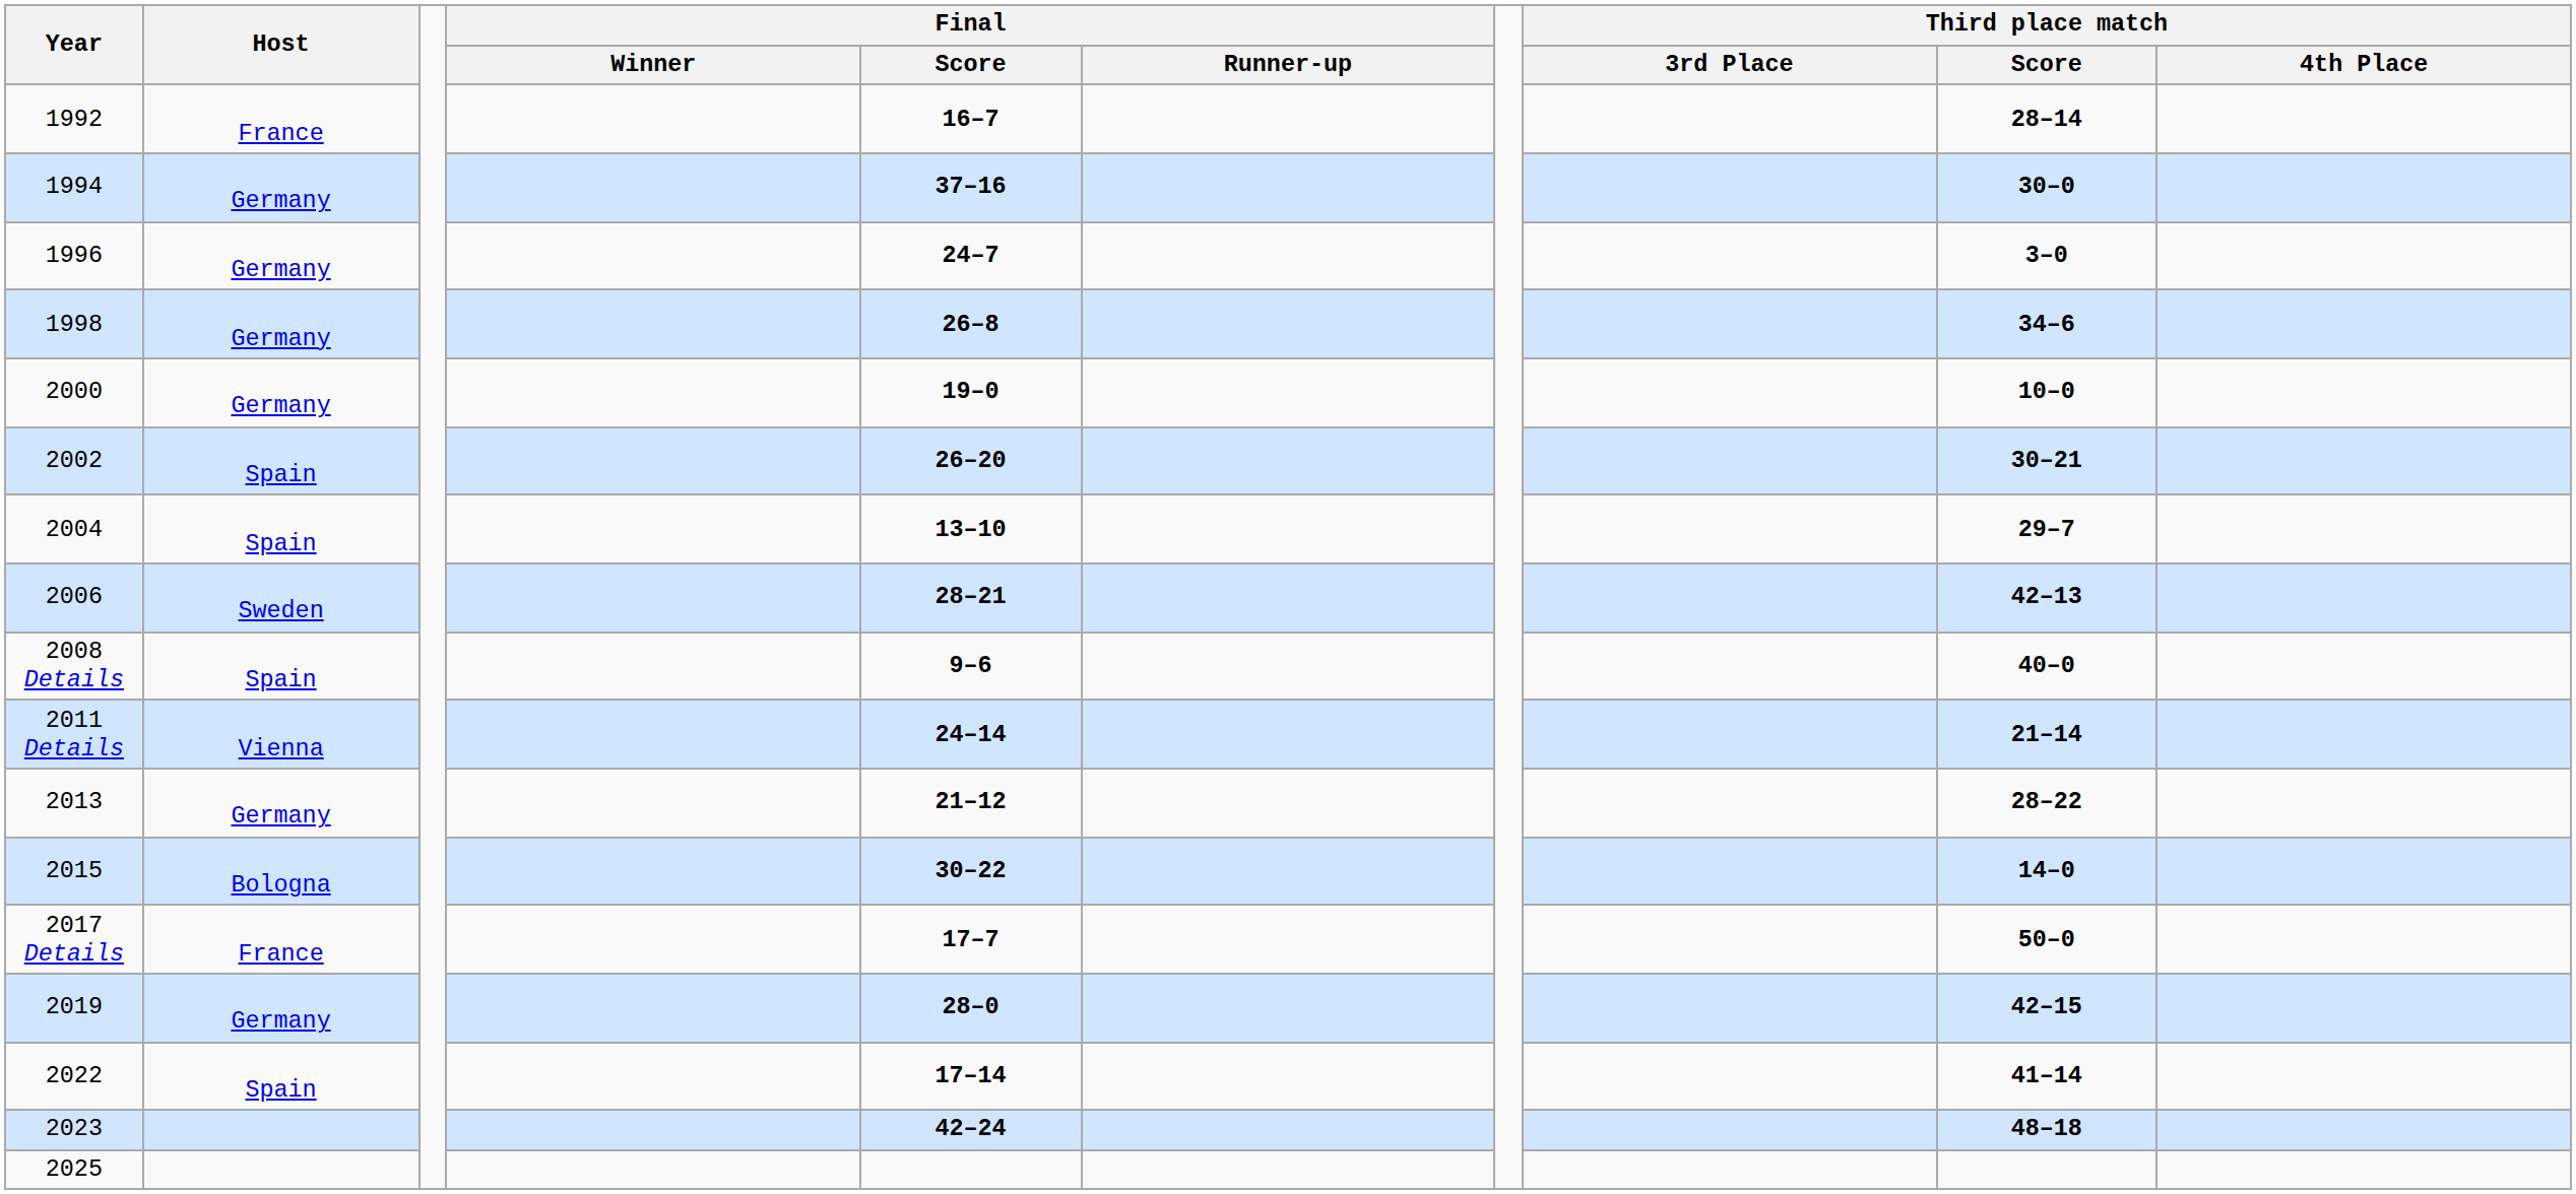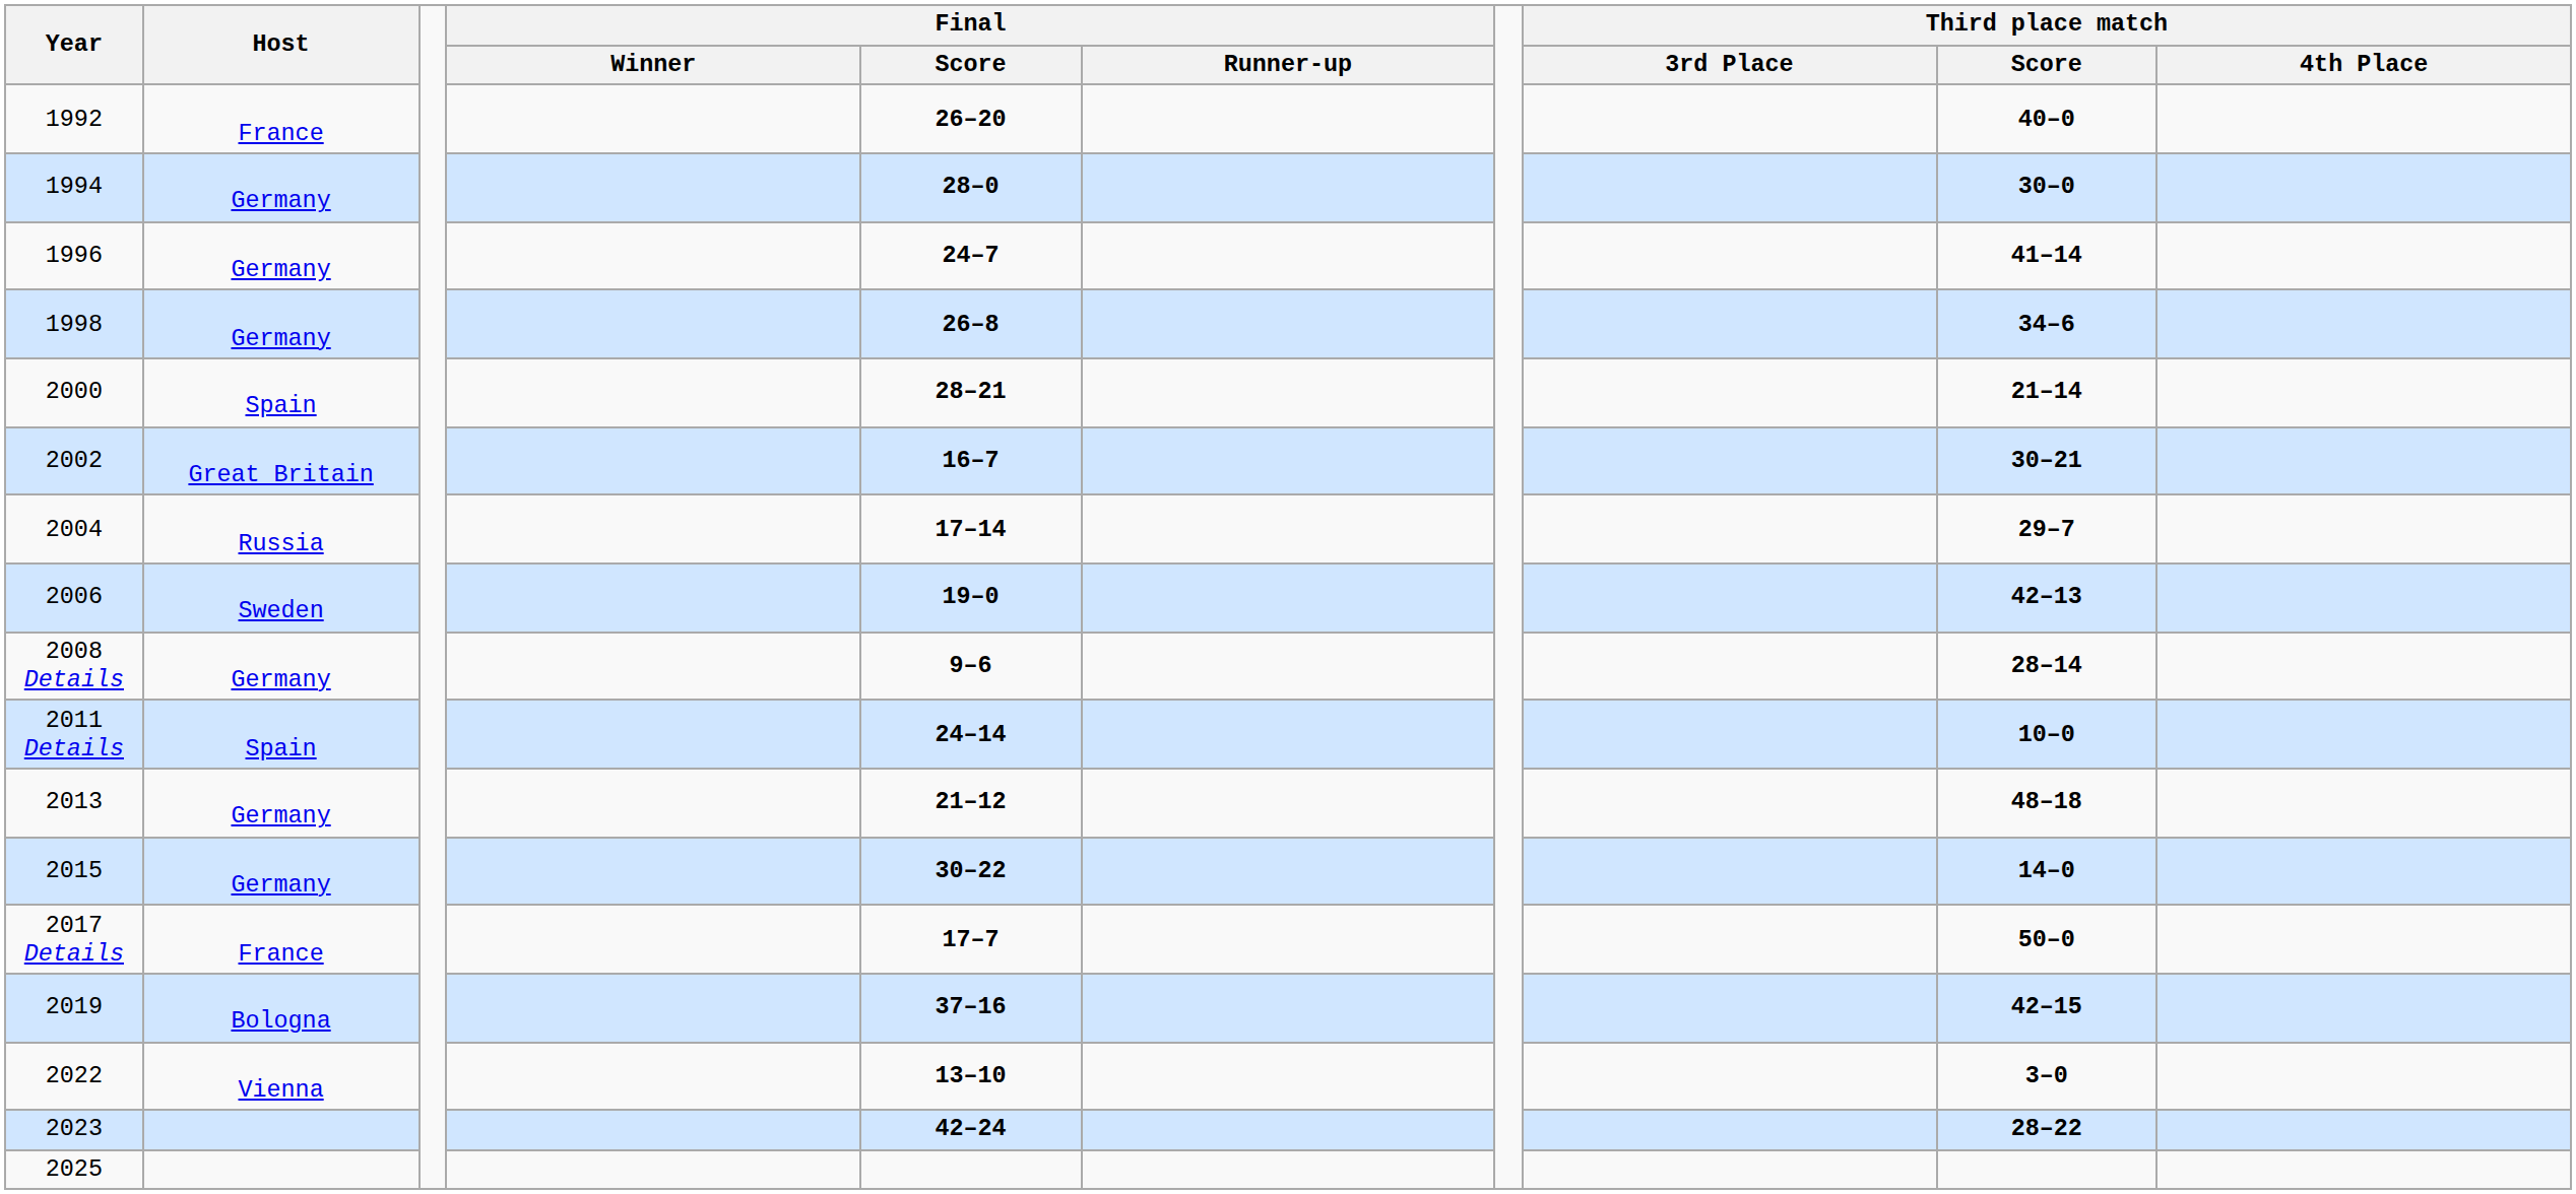 <table class="wikitable" style="font-size:90%; width:100%; text-align:center;">
 <tr>
 <th rowspan="2" width=5%>Year</th>
 <th rowspan="2" width=10%>Host</th>
 <td rowspan=19 width=1%></td>
 <th colspan="3">Final</th>
 <td rowspan=19 width=1%></td>
 <th colspan="3">Third place match</th>
 </tr>
 <tr>
 <th width=15%>Winner</th>
 <th width=8%>Score</th>
 <th width=15%>Runner-up</th>
 <th width=15%>3rd Place</th>
 <th width=8%>Score</th>
 <th width=15%>4th Place</th>
 </tr>
 <tr>
 <td>1992</td>
 <td> <br> <a href='#'>France</a></td>
 <td></td>
-<td><strong>16–7</strong></td>
+<td><strong>26–20</strong></td>
 <td></td>
 <td></td>
-<td><strong>28–14</strong></td>
+<td><strong>40–0</strong></td>
 <td></td>
 </tr>
 <tr style="background: #D0E6FF;">
 <td>1994</td>
 <td> <br> <a href='#'>Germany</a></td>
 <td></td>
-<td><strong>37–16</strong></td>
+<td><strong>28–0</strong></td>
 <td></td>
 <td></td>
 <td><strong>30–0</strong></td>
 <td></td>
 </tr>
 <tr>
 <td>1996</td>
 <td> <br> <a href='#'>Germany</a></td>
 <td></td>
 <td><strong>24–7</strong></td>
 <td></td>
 <td></td>
-<td><strong>3–0</strong></td>
+<td><strong>41–14</strong></td>
 <td></td>
 </tr>
 <tr style="background: #D0E6FF;">
 <td>1998</td>
 <td> <br> <a href='#'>Germany</a></td>
 <td></td>
 <td><strong>26–8</strong></td>
 <td></td>
 <td></td>
 <td><strong>34–6</strong></td>
 <td></td>
 </tr>
 <tr>
 <td>2000</td>
-<td> <br> <a href='#'>Germany</a></td>
+<td> <br> <a href='#'>Spain</a></td>
 <td></td>
-<td><strong>19–0</strong></td>
+<td><strong>28–21</strong></td>
 <td></td>
 <td></td>
-<td><strong>10–0</strong></td>
+<td><strong>21–14</strong></td>
 <td></td>
 </tr>
 <tr style="background: #D0E6FF;">
 <td>2002</td>
-<td> <br> <a href='#'>Spain</a></td>
+<td> <br> <a href='#'>Great Britain</a></td>
 <td></td>
-<td><strong>26–20</strong></td>
+<td><strong>16–7</strong></td>
 <td></td>
 <td></td>
 <td><strong>30–21</strong></td>
 <td></td>
 </tr>
 <tr>
 <td>2004</td>
-<td> <br> <a href='#'>Spain</a></td>
+<td> <br> <a href='#'>Russia</a></td>
 <td></td>
-<td><strong>13–10</strong></td>
+<td><strong>17–14</strong></td>
 <td></td>
 <td></td>
 <td><strong>29–7</strong></td>
 <td></td>
 </tr>
 <tr style="background: #D0E6FF;">
 <td>2006</td>
 <td> <br> <a href='#'>Sweden</a></td>
 <td></td>
-<td><strong>28–21</strong></td>
+<td><strong>19–0</strong></td>
 <td></td>
 <td></td>
 <td><strong>42–13</strong></td>
 <td></td>
 </tr>
 <tr>
 <td>2008 <br> <em><a href='#'>Details</a></em></td>
-<td> <br> <a href='#'>Spain</a></td>
+<td> <br> <a href='#'>Germany</a></td>
 <td></td>
 <td><strong>9–6</strong></td>
 <td></td>
 <td></td>
-<td><strong>40–0</strong></td>
+<td><strong>28–14</strong></td>
 <td></td>
 </tr>
 <tr style="background: #D0E6FF;">
 <td>2011<br><em><a href='#'>Details</a></em></td>
-<td><br><a href='#'>Vienna</a></td>
+<td> <br> <a href='#'>Spain</a></td>
 <td></td>
 <td><strong>24–14</strong></td>
 <td></td>
 <td></td>
-<td><strong>21–14</strong></td>
+<td><strong>10–0</strong></td>
 <td></td>
 </tr>
 <tr>
 <td>2013</td>
 <td> <br> <a href='#'>Germany</a></td>
 <td></td>
 <td><strong>21–12</strong></td>
 <td></td>
 <td></td>
-<td><strong>28–22</strong></td>
+<td><strong>48–18</strong></td>
 <td></td>
 </tr>
 <tr style="background: #D0E6FF;">
 <td>2015</td>
-<td><br><a href='#'>Bologna</a></td>
+<td> <br> <a href='#'>Germany</a></td>
 <td></td>
 <td><strong>30–22</strong></td>
 <td></td>
 <td></td>
 <td><strong>14–0</strong></td>
 <td></td>
 </tr>
 <tr>
 <td>2017<br><em><a href='#'>Details</a></em></td>
 <td> <br> <a href='#'>France</a></td>
 <td></td>
 <td><strong>17–7</strong></td>
 <td></td>
 <td></td>
 <td><strong>50–0</strong></td>
 <td></td>
 </tr>
 <tr style="background: #D0E6FF;">
 <td>2019</td>
-<td> <br> <a href='#'>Germany</a></td>
+<td><br><a href='#'>Bologna</a></td>
 <td></td>
-<td><strong>28–0</strong></td>
+<td><strong>37–16</strong></td>
 <td></td>
 <td></td>
 <td><strong>42–15</strong></td>
 <td></td>
 </tr>
 <tr>
 <td>2022</td>
-<td> <br> <a href='#'>Spain</a></td>
+<td><br><a href='#'>Vienna</a></td>
 <td></td>
-<td><strong>17–14</strong></td>
+<td><strong>13–10</strong></td>
 <td></td>
 <td></td>
-<td><strong>41–14</strong></td>
+<td><strong>3–0</strong></td>
 <td></td>
 </tr>
 <tr style="background:#D0E6FF">
 <td>2023</td>
 <td></td>
 <td></td>
 <td><strong>42–24</strong></td>
 <td></td>
 <td></td>
-<td><strong>48–18</strong></td>
+<td><strong>28–22</strong></td>
 <td></td>
 </tr>
 <tr>
 <td>2025</td>
 <td></td>
 <td></td>
 <td></td>
 <td></td>
 <td></td>
 <td></td>
 </tr>
 </table>
